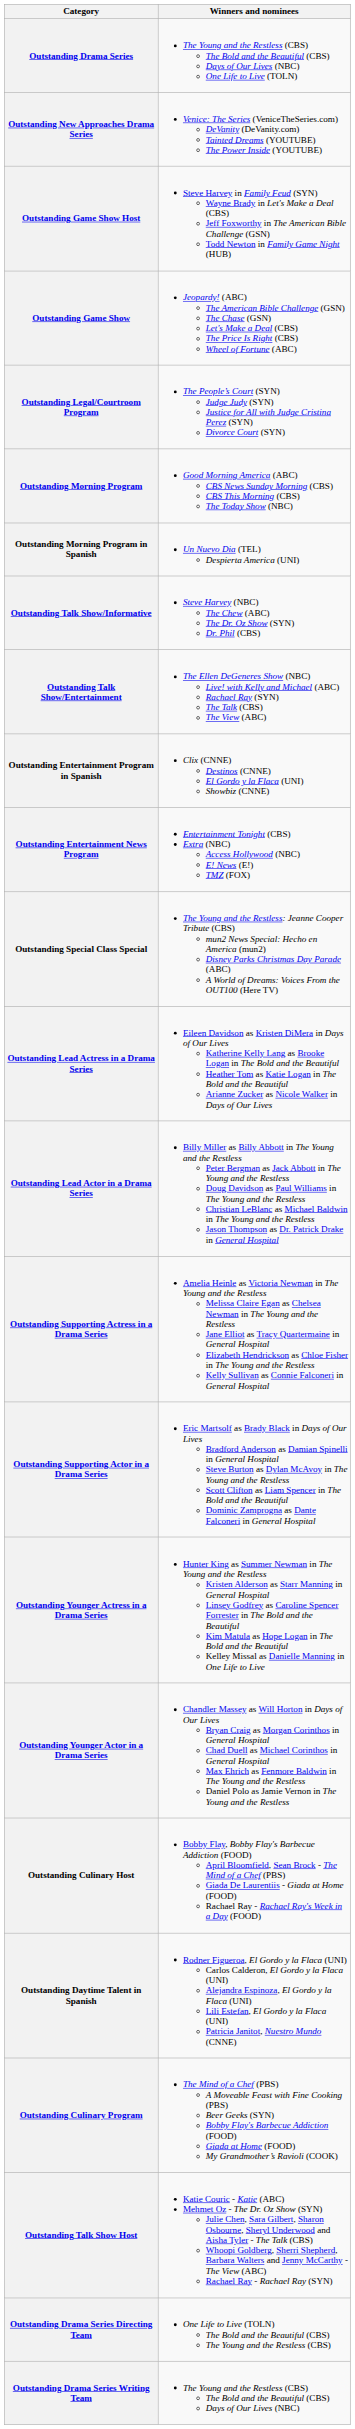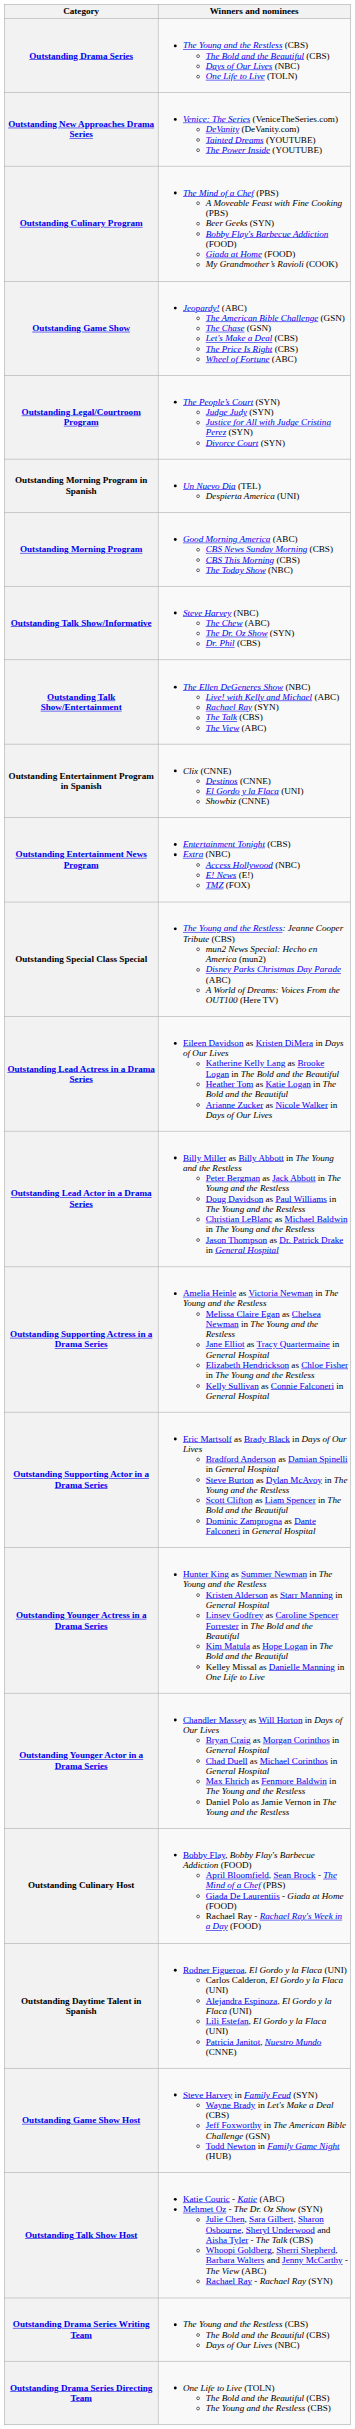 <table class="wikitable sortable">
 <tr>
 <th scope="col" width="40%">Category</th>
 <th scope="col" width="50%">Winners and nominees</th>
 </tr>
 <tr>
 <th scope="row" style="width=50%"><a href='#'>Outstanding Drama Series</a></th>
 <td><br><ul><li><em><a href='#'>The Young and the Restless</a></em> (CBS)<ul><li><em><a href='#'>The Bold and the Beautiful</a></em> (CBS)</li><li><em><a href='#'>Days of Our Lives</a></em> (NBC)</li><li><em><a href='#'>One Life to Live</a></em> (TOLN)</li></ul></li></ul></td>
 </tr>
 <tr>
 <th scope="row" style="width=50%"><a href='#'>Outstanding New Approaches Drama Series</a></th>
 <td><br><ul><li><em><a href='#'>Venice: The Series</a></em> (VeniceTheSeries.com)<ul><li><em><a href='#'>DeVanity</a></em> (DeVanity.com)</li><li><em><a href='#'>Tainted Dreams</a></em> (YOUTUBE)</li><li><em><a href='#'>The Power Inside</a></em> (YOUTUBE)</li></ul></li></ul></td>
 </tr>
 <tr>
-<th scope="row" style="width=50%"><a href='#'>Outstanding Game Show Host</a></th>
-<td><br><ul><li><a href='#'>Steve Harvey</a> in <em><a href='#'>Family Feud</a></em> (SYN)<ul><li><a href='#'>Wayne Brady</a> in <em>Let's Make a Deal</em> (CBS)</li><li><a href='#'>Jeff Foxworthy</a> in <em>The American Bible Challenge</em> (GSN)</li><li><a href='#'>Todd Newton</a> in <em><a href='#'>Family Game Night</a></em> (HUB)</li></ul></li></ul></td>
+<th scope="row" style="width=50%"><a href='#'>Outstanding Culinary Program</a></th>
+<td><br><ul><li><em><a href='#'>The Mind of a Chef</a></em> (PBS)<ul><li><em>A Moveable Feast with Fine Cooking</em> (PBS)</li><li><em>Beer Geeks</em> (SYN)</li><li><em><a href='#'>Bobby Flay's Barbecue Addiction</a></em> (FOOD)</li><li><em><a href='#'>Giada at Home</a></em> (FOOD)</li><li><em>My Grandmother’s Ravioli</em> (COOK)</li></ul></li></ul></td>
 </tr>
 <tr>
 <th scope="row" style="width=50%"><a href='#'>Outstanding Game Show</a></th>
 <td><br><ul><li><em><a href='#'>Jeopardy!</a></em> (ABC)<ul><li><em><a href='#'>The American Bible Challenge</a></em> (GSN)</li><li><em><a href='#'>The Chase</a></em> (GSN)</li><li><em><a href='#'>Let's Make a Deal</a></em> (CBS)</li><li><em><a href='#'>The Price Is Right</a></em> (CBS)</li><li><em><a href='#'>Wheel of Fortune</a></em> (ABC)</li></ul></li></ul></td>
 </tr>
 <tr>
 <th scope="row" style="width=50%"><a href='#'>Outstanding Legal/Courtroom Program</a></th>
 <td><br><ul><li><em><a href='#'>The People’s Court</a></em> (SYN)<ul><li><em><a href='#'>Judge Judy</a></em> (SYN)</li><li><em><a href='#'>Justice for All with Judge Cristina Perez</a></em> (SYN)</li><li><em><a href='#'>Divorce Court</a></em> (SYN)</li></ul></li></ul></td>
 </tr>
 <tr>
+<th scope="row" style="width=50%">Outstanding Morning Program in Spanish</th>
+<td><br><ul><li><em><a href='#'>Un Nuevo Dia</a></em> (TEL)<ul><li><em>Despierta America</em> (UNI)</li></ul></li></ul></td>
+</tr>
+<tr>
 <th scope="row" style="width=50%"><a href='#'>Outstanding Morning Program</a></th>
 <td><br><ul><li><em><a href='#'>Good Morning America</a></em> (ABC)<ul><li><em><a href='#'>CBS News Sunday Morning</a></em> (CBS)</li><li><em><a href='#'>CBS This Morning</a></em> (CBS)</li><li><em><a href='#'>The Today Show</a></em> (NBC)</li></ul></li></ul></td>
-</tr>
-<tr>
-<th scope="row" style="width=50%">Outstanding Morning Program in Spanish</th>
-<td><br><ul><li><em><a href='#'>Un Nuevo Dia</a></em> (TEL)<ul><li><em>Despierta America</em> (UNI)</li></ul></li></ul></td>
 </tr>
 <tr>
 <th scope="row" style="width=50%"><a href='#'>Outstanding Talk Show/Informative</a></th>
 <td><br><ul><li><em><a href='#'>Steve Harvey</a></em> (NBC)<ul><li><em><a href='#'>The Chew</a></em> (ABC)</li><li><em><a href='#'>The Dr. Oz Show</a></em> (SYN)</li><li><em><a href='#'>Dr. Phil</a></em> (CBS)</li></ul></li></ul></td>
 </tr>
 <tr>
 <th scope="row" style="width=50%"><a href='#'>Outstanding Talk Show/Entertainment</a></th>
 <td><br><ul><li><em><a href='#'>The Ellen DeGeneres Show</a></em> (NBC)<ul><li><em><a href='#'>Live! with Kelly and Michael</a></em> (ABC)</li><li><em><a href='#'>Rachael Ray</a></em> (SYN)</li><li><em><a href='#'>The Talk</a></em> (CBS)</li><li><em><a href='#'>The View</a></em> (ABC)</li></ul></li></ul></td>
 </tr>
 <tr>
 <th scope="row" style="width=50%">Outstanding Entertainment Program in Spanish</th>
 <td><br><ul><li><em>Clix</em> (CNNE)<ul><li><em><a href='#'>Destinos</a></em> (CNNE)</li><li><em><a href='#'>El Gordo y la Flaca</a></em> (UNI)</li><li><em>Showbiz</em> (CNNE)</li></ul></li></ul></td>
 </tr>
 <tr>
 <th scope="row" style="width=50%"><a href='#'>Outstanding Entertainment News Program</a></th>
 <td><br><ul><li><em><a href='#'>Entertainment Tonight</a></em> (CBS)</li><li><em><a href='#'>Extra</a></em> (NBC)<ul><li><em><a href='#'>Access Hollywood</a></em> (NBC)</li><li><em><a href='#'>E! News</a></em> (E!)</li><li><em><a href='#'>TMZ</a></em> (FOX)</li></ul></li></ul></td>
 </tr>
 <tr>
 <th scope="row" style="width=50%">Outstanding Special Class Special</th>
 <td><br><ul><li><em><a href='#'>The Young and the Restless</a>: Jeanne Cooper Tribute</em> (CBS)<ul><li><em>mun2 News Special: Hecho en	America</em> (mun2)</li><li><em><a href='#'>Disney Parks Christmas Day Parade</a></em> (ABC)</li><li><em>A World of Dreams: Voices From the OUT100</em> (Here TV)</li></ul></li></ul></td>
 </tr>
 <tr>
 <th scope="row" style="width=50%"><a href='#'>Outstanding Lead Actress in a Drama Series</a></th>
 <td><br><ul><li><a href='#'>Eileen Davidson</a> as <a href='#'>Kristen DiMera</a> in <em>Days of Our Lives</em><ul><li><a href='#'>Katherine Kelly Lang</a> as <a href='#'>Brooke Logan</a> in <em>The Bold and the Beautiful</em></li><li><a href='#'>Heather Tom</a> as <a href='#'>Katie Logan</a> in <em>The Bold and the Beautiful</em></li><li><a href='#'>Arianne Zucker</a> as <a href='#'>Nicole Walker</a> in <em>Days of Our Lives</em></li></ul></li></ul></td>
 </tr>
 <tr>
 <th scope="row" style="width=50%"><a href='#'>Outstanding Lead Actor in a Drama Series</a></th>
 <td><br><ul><li><a href='#'>Billy Miller</a> as <a href='#'>Billy Abbott</a>  in <em>The Young and the Restless</em><ul><li><a href='#'>Peter Bergman</a> as <a href='#'>Jack Abbott</a> in <em>The Young and the Restless</em></li><li><a href='#'>Doug Davidson</a> as <a href='#'>Paul Williams</a> in <em>The Young and the Restless</em></li><li><a href='#'>Christian LeBlanc</a> as <a href='#'>Michael Baldwin</a> in <em>The Young and the Restless</em></li><li><a href='#'>Jason Thompson</a> as <a href='#'>Dr. Patrick Drake</a> in <em><a href='#'>General Hospital</a></em></li></ul></li></ul></td>
 </tr>
 <tr>
 <th scope="row" style="width=50%"><a href='#'>Outstanding Supporting Actress in a Drama Series</a></th>
 <td><br><ul><li><a href='#'>Amelia Heinle</a> as <a href='#'>Victoria Newman</a>  in <em>The Young and the Restless</em><ul><li><a href='#'>Melissa Claire Egan</a> as <a href='#'>Chelsea Newman</a> in <em>The Young and the Restless</em></li><li><a href='#'>Jane Elliot</a> as <a href='#'>Tracy Quartermaine</a> in <em>General Hospital</em></li><li><a href='#'>Elizabeth Hendrickson</a> as <a href='#'>Chloe Fisher</a> in <em>The Young and the Restless</em></li><li><a href='#'>Kelly Sullivan</a> as <a href='#'>Connie Falconeri</a> in <em>General Hospital</em></li></ul></li></ul></td>
 </tr>
 <tr>
 <th scope="row" style="width=50%"><a href='#'>Outstanding Supporting Actor in a Drama Series</a></th>
 <td><br><ul><li><a href='#'>Eric Martsolf</a> as <a href='#'>Brady Black</a> in <em>Days of Our Lives</em><ul><li><a href='#'>Bradford Anderson</a> as <a href='#'>Damian Spinelli</a> in <em>General Hospital</em></li><li><a href='#'>Steve Burton</a> as <a href='#'>Dylan McAvoy</a> in <em>The Young and the Restless</em></li><li><a href='#'>Scott Clifton</a>  as <a href='#'>Liam Spencer</a> in <em>The Bold and the Beautiful</em></li><li><a href='#'>Dominic Zamprogna</a> as <a href='#'>Dante Falconeri</a>  in <em>General Hospital</em></li></ul></li></ul></td>
 </tr>
 <tr>
 <th scope="row" style="width=50%"><a href='#'>Outstanding Younger Actress in a Drama Series</a></th>
 <td><br><ul><li><a href='#'>Hunter King</a> as <a href='#'>Summer Newman</a> in <em>The Young and the Restless</em><ul><li><a href='#'>Kristen Alderson</a> as <a href='#'>Starr Manning</a>  in <em>General Hospital</em></li><li><a href='#'>Linsey Godfrey</a> as <a href='#'>Caroline Spencer Forrester</a> in <em>The Bold and the Beautiful</em></li><li><a href='#'>Kim Matula</a> as <a href='#'>Hope Logan</a> in <em>The Bold and the Beautiful</em></li><li>Kelley Missal as <a href='#'>Danielle Manning</a>  in <em>One Life to Live</em></li></ul></li></ul></td>
 </tr>
 <tr>
 <th scope="row" style="width=50%"><a href='#'>Outstanding Younger Actor in a Drama Series</a></th>
 <td><br><ul><li><a href='#'>Chandler Massey</a> as <a href='#'>Will Horton</a> in <em>Days of Our Lives</em><ul><li><a href='#'>Bryan Craig</a>  as <a href='#'>Morgan Corinthos</a> in <em>General Hospital</em></li><li><a href='#'>Chad Duell</a> as <a href='#'>Michael Corinthos</a> in <em>General Hospital</em></li><li><a href='#'>Max Ehrich</a> as <a href='#'>Fenmore Baldwin</a> in <em>The Young and the Restless</em></li><li>Daniel Polo as Jamie Vernon in <em>The Young and the Restless</em></li></ul></li></ul></td>
 </tr>
 <tr>
 <th scope="row" style="width=50%">Outstanding Culinary Host</th>
 <td><br><ul><li><a href='#'>Bobby Flay</a>, <em>Bobby Flay's Barbecue Addiction</em> (FOOD)<ul><li><a href='#'>April Bloomfield</a>, <a href='#'>Sean Brock</a> - <em><a href='#'>The Mind of a Chef</a></em> (PBS)</li><li><a href='#'>Giada De Laurentiis</a> - <em>Giada at Home</em> (FOOD)</li><li>Rachael Ray - <em><a href='#'>Rachael Ray's Week in a Day</a></em> (FOOD)</li></ul></li></ul></td>
 </tr>
 <tr>
 <th scope="row" style="width=50%">Outstanding Daytime Talent in Spanish</th>
 <td><br><ul><li><a href='#'>Rodner Figueroa</a>, <em>El Gordo y la Flaca</em> (UNI)<ul><li>Carlos Calderon, <em>El Gordo y la Flaca</em> (UNI)</li><li><a href='#'>Alejandra Espinoza</a>, <em>El Gordo y la Flaca</em> (UNI)</li><li><a href='#'>Lili Estefan</a>, <em>El Gordo y la Flaca</em> (UNI)</li><li><a href='#'>Patricia Janitot</a>, <em><a href='#'>Nuestro Mundo</a></em> (CNNE)</li></ul></li></ul></td>
 </tr>
 <tr>
-<th scope="row" style="width=50%"><a href='#'>Outstanding Culinary Program</a></th>
-<td><br><ul><li><em><a href='#'>The Mind of a Chef</a></em> (PBS)<ul><li><em>A Moveable Feast with Fine Cooking</em> (PBS)</li><li><em>Beer Geeks</em> (SYN)</li><li><em><a href='#'>Bobby Flay's Barbecue Addiction</a></em> (FOOD)</li><li><em><a href='#'>Giada at Home</a></em> (FOOD)</li><li><em>My Grandmother’s Ravioli</em> (COOK)</li></ul></li></ul></td>
+<th scope="row" style="width=50%"><a href='#'>Outstanding Game Show Host</a></th>
+<td><br><ul><li><a href='#'>Steve Harvey</a> in <em><a href='#'>Family Feud</a></em> (SYN)<ul><li><a href='#'>Wayne Brady</a> in <em>Let's Make a Deal</em> (CBS)</li><li><a href='#'>Jeff Foxworthy</a> in <em>The American Bible Challenge</em> (GSN)</li><li><a href='#'>Todd Newton</a> in <em><a href='#'>Family Game Night</a></em> (HUB)</li></ul></li></ul></td>
 </tr>
 <tr>
 <th scope="row" style="width=50%"><a href='#'>Outstanding Talk Show Host</a></th>
 <td><br><ul><li><a href='#'>Katie Couric</a> - <em><a href='#'>Katie</a></em> (ABC)</li><li><a href='#'>Mehmet Oz</a> - <em>The Dr. Oz Show</em> (SYN)<ul><li><a href='#'>Julie Chen</a>, <a href='#'>Sara Gilbert</a>, <a href='#'>Sharon Osbourne</a>, <a href='#'>Sheryl Underwood</a> and <a href='#'>Aisha Tyler</a> - <em>The Talk</em> (CBS)</li><li><a href='#'>Whoopi Goldberg</a>, <a href='#'>Sherri Shepherd</a>, <a href='#'>Barbara Walters</a> and <a href='#'>Jenny McCarthy</a> - <em>The View</em> (ABC)</li><li><a href='#'>Rachael Ray</a> - <em>Rachael Ray</em> (SYN)</li></ul></li></ul></td>
 </tr>
 <tr>
+<th scope="row" style="width=50%"><a href='#'>Outstanding Drama Series Writing Team</a></th>
+<td><br><ul><li><em>The Young and the Restless</em> (CBS)<ul><li><em>The Bold and the Beautiful</em> (CBS)</li><li><em>Days of Our Lives</em> (NBC)</li></ul></li></ul></td>
+</tr>
+<tr>
 <th scope="row" style="width=50%"><a href='#'>Outstanding Drama Series Directing Team</a></th>
 <td><br><ul><li><em>One Life to Live</em> (TOLN)<ul><li><em>The Bold and the Beautiful</em> (CBS)</li><li><em>The Young and the Restless</em> (CBS)</li></ul></li></ul></td>
 </tr>
-<tr>
-<th scope="row" style="width=50%"><a href='#'>Outstanding Drama Series Writing Team</a></th>
-<td><br><ul><li><em>The Young and the Restless</em> (CBS)<ul><li><em>The Bold and the Beautiful</em> (CBS)</li><li><em>Days of Our Lives</em> (NBC)</li></ul></li></ul></td>
-</tr>
 </table>
